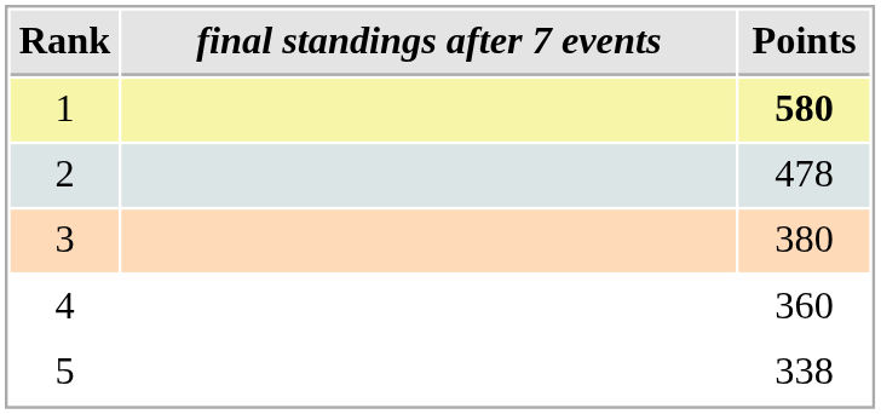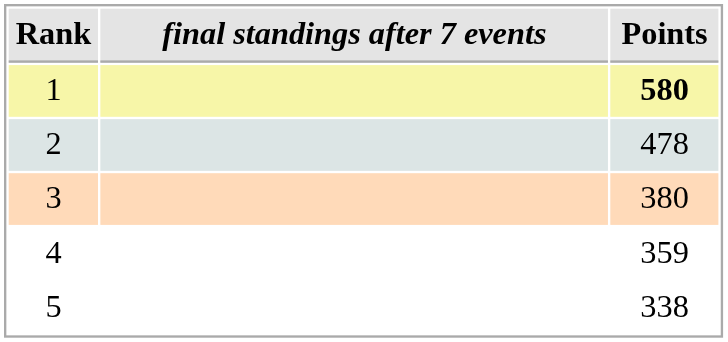 <table cellspacing="1" cellpadding="3" style="border:1px solid #AAAAAA;font-size:86%">
 <tr style="background-color: #E4E4E4;">
 <th style="border-bottom:1px solid #AAAAAA; width: 10px;">Rank</th>
 <th style="border-bottom:1px solid #AAAAAA; width: 210px;"><em>final standings after 7 events</em></th>
 <th style="border-bottom:1px solid #AAAAAA; width: 40px;">Points</th>
 </tr>
 <tr style="background:#f7f6a8;">
 <td align=center>1</td>
 <td><strong></strong></td>
 <td align=center><strong>580</strong></td>
 </tr>
 <tr style="background:#dce5e5;">
 <td align=center>2</td>
 <td></td>
 <td align=center>478</td>
 </tr>
 <tr style="background:#ffdab9;">
 <td align=center>3</td>
 <td></td>
 <td align=center>380</td>
 </tr>
 <tr>
 <td align=center>4</td>
 <td></td>
-<td align=center>360</td>
+<td align=center>359</td>
 </tr>
 <tr>
 <td align=center>5</td>
 <td></td>
 <td align=center>338</td>
 </tr>
 </table>
